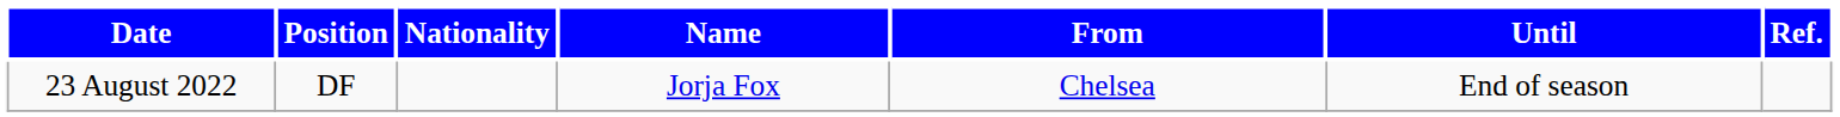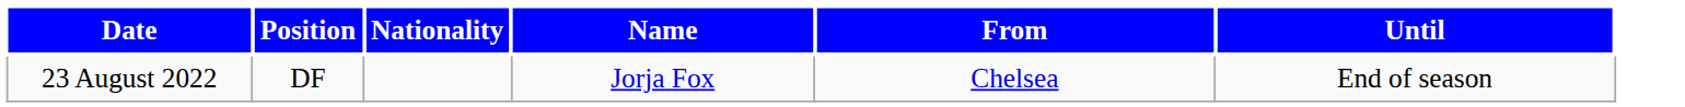 <table class="wikitable" style="text-align:center; font-size:90%; ">
 <tr>
 <th style="background:#0000FF;color:white;border:2px solid #ffffff; width:120px;">Date</th>
 <th style="background:#0000FF;color:white;border:2px solid #ffffff; width:50px;">Position</th>
 <th style="background:#0000FF;color:white;border:2px solid #ffffff; width:50px;">Nationality</th>
 <th style="background:#0000FF;color:white;border:2px solid #ffffff; width:150px;">Name</th>
 <th style="background:#0000FF;color:white;border:2px solid #ffffff; width:200px;">From</th>
 <th style="background:#0000FF;color:white;border:2px solid #ffffff; width:200px;">Until</th>
-<th style="background:#0000FF;color:white;border:2px solid #ffffff; width:25px;">Ref.</th>
 </tr>
 <tr>
 <td>23 August 2022</td>
 <td>DF</td>
 <td></td>
 <td><a href='#'>Jorja Fox</a></td>
 <td> <a href='#'>Chelsea</a></td>
 <td>End of season</td>
-<td></td>
 </tr>
 </table>
